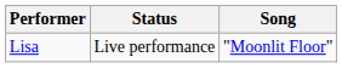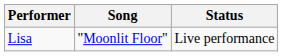 <table class="wikitable" style="font-size:85%">
 <tr>
 <th>Performer</th>
+<th>Song</th>
 <th>Status</th>
-<th>Song</th>
 </tr>
 <tr>
 <td> <a href='#'>Lisa</a></td>
+<td>"<a href='#'>Moonlit Floor</a>"</td>
 <td>Live performance</td>
-<td>"<a href='#'>Moonlit Floor</a>"</td>
 </tr>
 </table>
